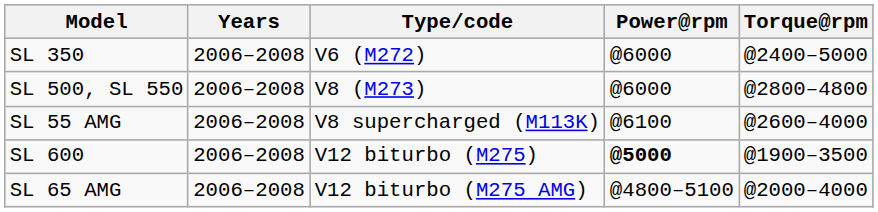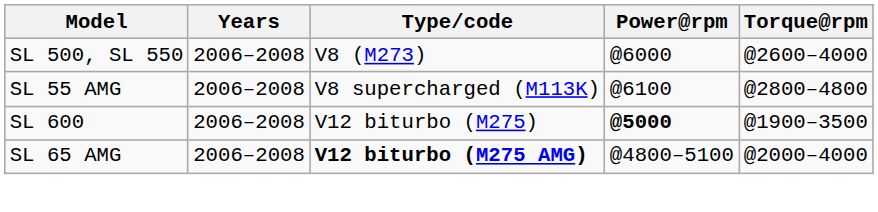 <table class=wikitable>
 <tr>
 <th>Model</th>
 <th>Years</th>
 <th>Type/code</th>
 <th>Power@rpm</th>
 <th>Torque@rpm</th>
 </tr>
 <tr>
-<td>SL 350</td>
-<td>2006–2008</td>
-<td> V6 (<a href='#'>M272</a>)</td>
-<td>@6000</td>
-<td> @2400–5000</td>
-</tr>
-<tr>
 <td>SL 500, SL 550</td>
 <td>2006–2008</td>
 <td> V8 (<a href='#'>M273</a>)</td>
 <td>@6000</td>
-<td> @2800–4800</td>
+<td> @2600–4000</td>
 </tr>
 <tr>
 <td>SL 55 AMG</td>
 <td>2006–2008</td>
 <td> V8 supercharged (<a href='#'>M113K</a>)</td>
 <td>@6100</td>
-<td> @2600–4000</td>
+<td> @2800–4800</td>
 </tr>
 <tr>
 <td>SL 600</td>
 <td>2006–2008</td>
 <td> V12 biturbo (<a href='#'>M275</a>)</td>
 <td><strong>@5000</strong></td>
 <td>  @1900–3500</td>
 </tr>
 <tr>
 <td>SL 65 AMG</td>
 <td>2006–2008</td>
-<td> V12 biturbo (<a href='#'>M275 AMG</a>)</td>
+<td><strong> V12 biturbo (<a href='#'>M275 AMG</a>)</strong></td>
 <td>@4800–5100</td>
 <td> @2000–4000</td>
 </tr>
 </table>
